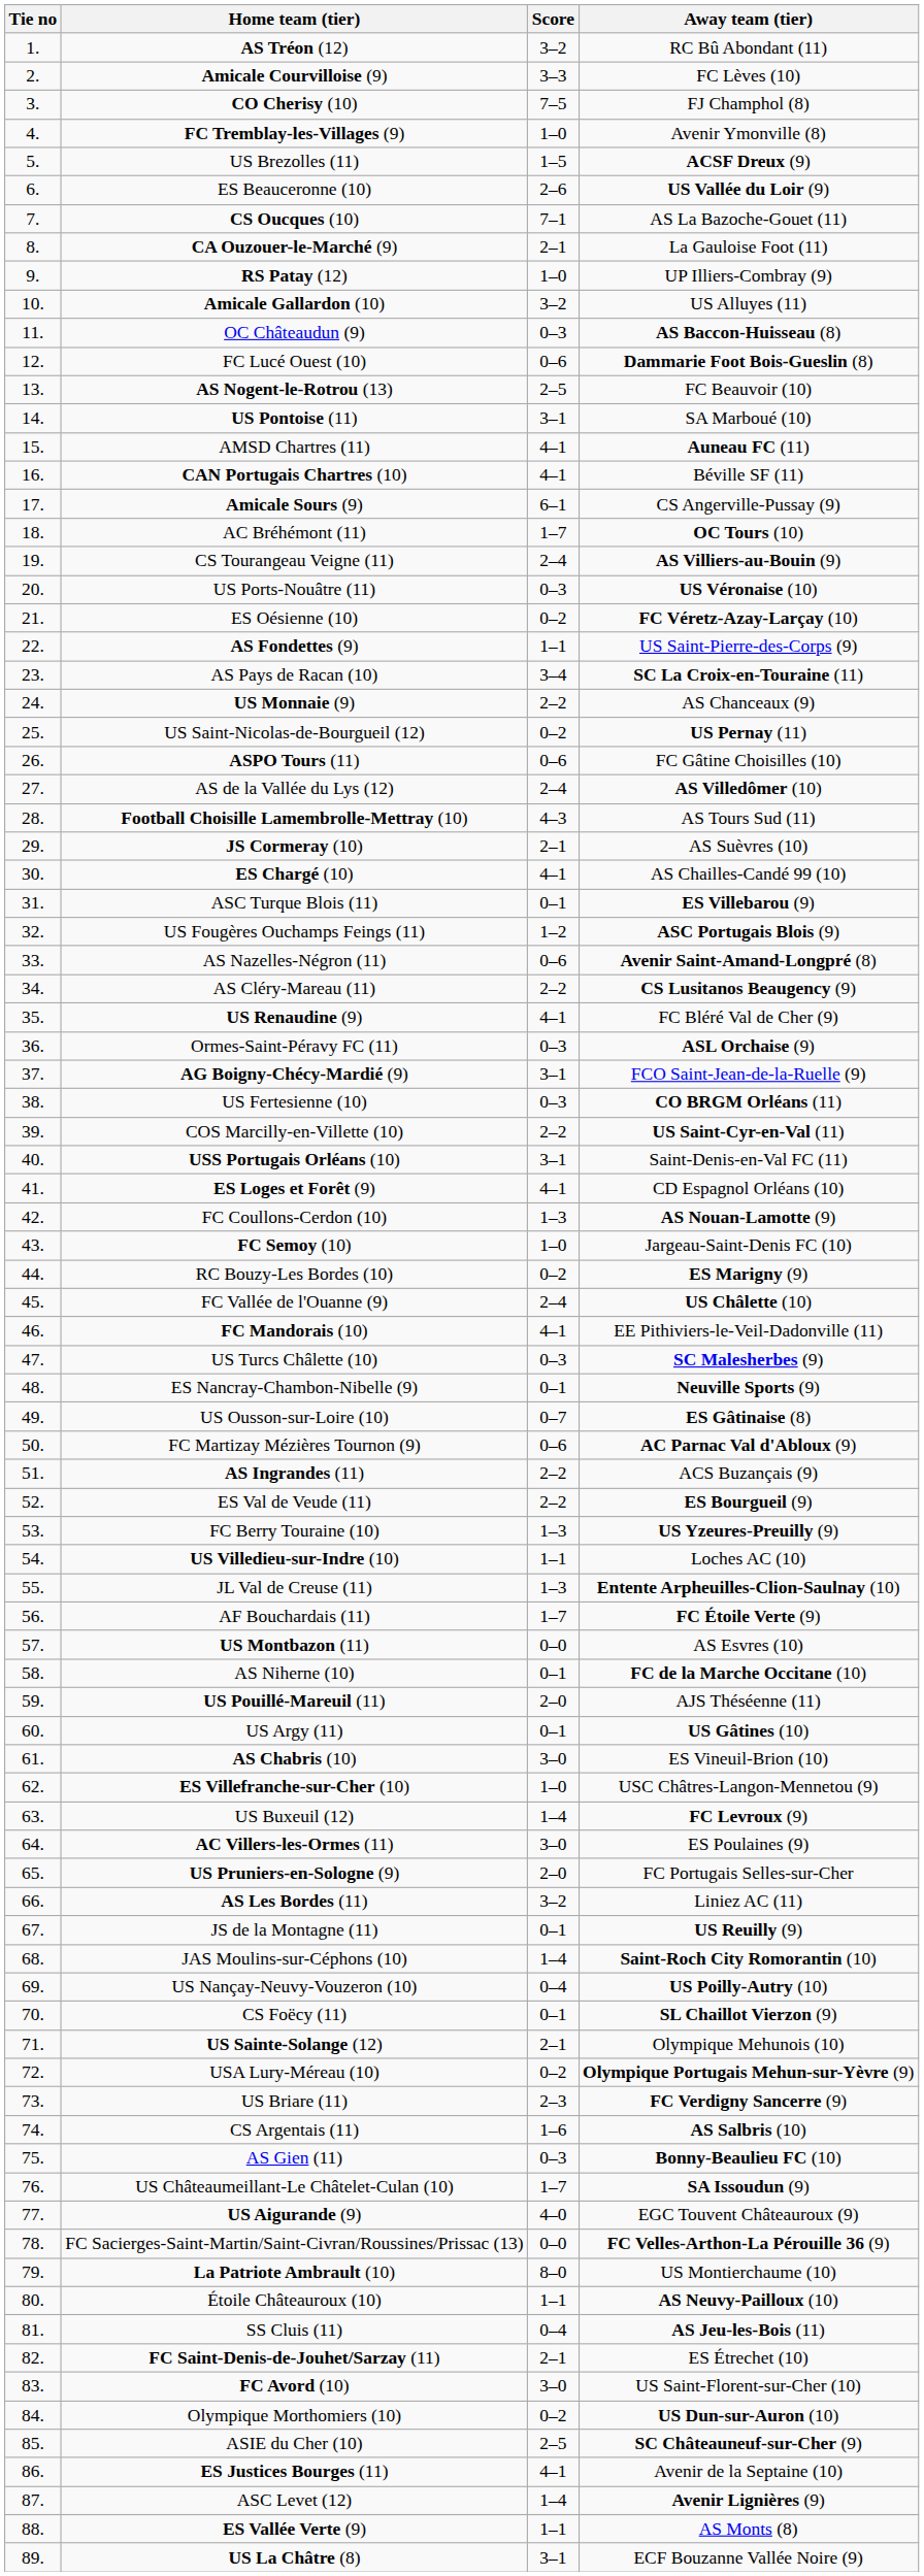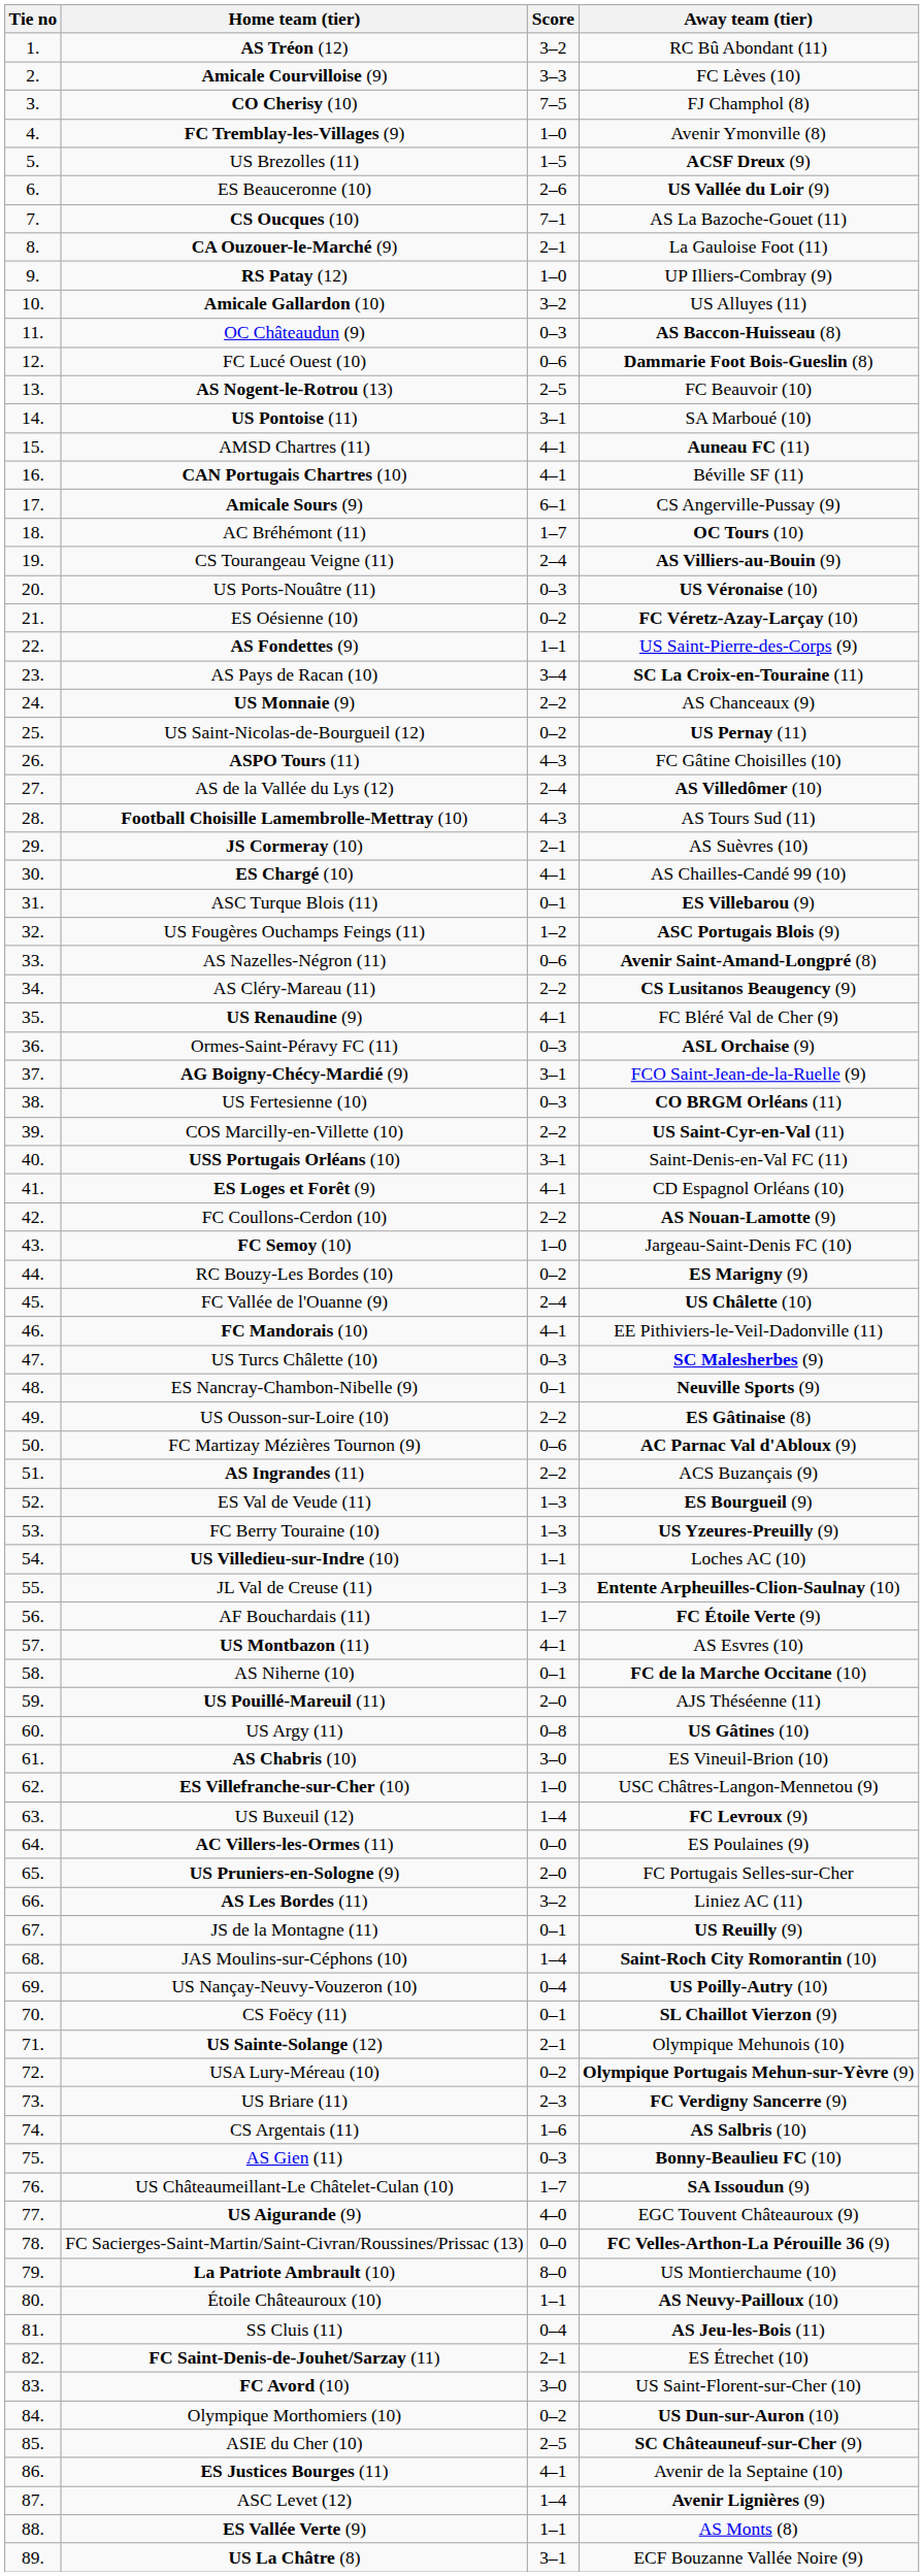 <table class="wikitable sortable" style="text-align: center">
 <tr>
 <th>Tie no</th>
 <th>Home team (tier)</th>
 <th>Score</th>
 <th>Away team (tier)</th>
 </tr>
 <tr>
 <td>1.</td>
 <td><strong>AS Tréon</strong> (12)</td>
 <td>3–2</td>
 <td>RC Bû Abondant (11)</td>
 </tr>
 <tr>
 <td>2.</td>
 <td><strong>Amicale Courvilloise</strong> (9)</td>
 <td>3–3 </td>
 <td>FC Lèves (10)</td>
 </tr>
 <tr>
 <td>3.</td>
 <td><strong>CO Cherisy</strong> (10)</td>
 <td>7–5</td>
 <td>FJ Champhol (8)</td>
 </tr>
 <tr>
 <td>4.</td>
 <td><strong>FC Tremblay-les-Villages</strong> (9)</td>
 <td>1–0</td>
 <td>Avenir Ymonville (8)</td>
 </tr>
 <tr>
 <td>5.</td>
 <td>US Brezolles (11)</td>
 <td>1–5</td>
 <td><strong>ACSF Dreux</strong> (9)</td>
 </tr>
 <tr>
 <td>6.</td>
 <td>ES Beauceronne (10)</td>
 <td>2–6</td>
 <td><strong>US Vallée du Loir</strong> (9)</td>
 </tr>
 <tr>
 <td>7.</td>
 <td><strong>CS Oucques</strong> (10)</td>
 <td>7–1</td>
 <td>AS La Bazoche-Gouet (11)</td>
 </tr>
 <tr>
 <td>8.</td>
 <td><strong>CA Ouzouer-le-Marché</strong> (9)</td>
 <td>2–1</td>
 <td>La Gauloise Foot (11)</td>
 </tr>
 <tr>
 <td>9.</td>
 <td><strong>RS Patay</strong> (12)</td>
 <td>1–0</td>
 <td>UP Illiers-Combray (9)</td>
 </tr>
 <tr>
 <td>10.</td>
 <td><strong>Amicale Gallardon</strong> (10)</td>
 <td>3–2</td>
 <td>US Alluyes (11)</td>
 </tr>
 <tr>
 <td>11.</td>
 <td><a href='#'>OC Châteaudun</a> (9)</td>
 <td>0–3</td>
 <td><strong>AS Baccon-Huisseau</strong> (8)</td>
 </tr>
 <tr>
 <td>12.</td>
 <td>FC Lucé Ouest (10)</td>
 <td>0–6</td>
 <td><strong>Dammarie Foot Bois-Gueslin</strong> (8)</td>
 </tr>
 <tr>
 <td>13.</td>
 <td><strong>AS Nogent-le-Rotrou</strong> (13)</td>
 <td>2–5</td>
 <td>FC Beauvoir (10)</td>
 </tr>
 <tr>
 <td>14.</td>
 <td><strong>US Pontoise</strong> (11)</td>
 <td>3–1</td>
 <td>SA Marboué (10)</td>
 </tr>
 <tr>
 <td>15.</td>
 <td>AMSD Chartres (11)</td>
 <td>4–1</td>
 <td><strong>Auneau FC</strong> (11)</td>
 </tr>
 <tr>
 <td>16.</td>
 <td><strong>CAN Portugais Chartres</strong> (10)</td>
 <td>4–1</td>
 <td>Béville SF (11)</td>
 </tr>
 <tr>
 <td>17.</td>
 <td><strong>Amicale Sours</strong> (9)</td>
 <td>6–1</td>
 <td>CS Angerville-Pussay (9)</td>
 </tr>
 <tr>
 <td>18.</td>
 <td>AC Bréhémont (11)</td>
 <td>1–7</td>
 <td><strong>OC Tours</strong> (10)</td>
 </tr>
 <tr>
 <td>19.</td>
 <td>CS Tourangeau Veigne (11)</td>
 <td>2–4</td>
 <td><strong>AS Villiers-au-Bouin</strong> (9)</td>
 </tr>
 <tr>
 <td>20.</td>
 <td>US Ports-Nouâtre (11)</td>
 <td>0–3</td>
 <td><strong>US Véronaise</strong> (10)</td>
 </tr>
 <tr>
 <td>21.</td>
 <td>ES Oésienne (10)</td>
 <td>0–2</td>
 <td><strong>FC Véretz-Azay-Larçay</strong> (10)</td>
 </tr>
 <tr>
 <td>22.</td>
 <td><strong>AS Fondettes</strong> (9)</td>
 <td>1–1 </td>
 <td><a href='#'>US Saint-Pierre-des-Corps</a> (9)</td>
 </tr>
 <tr>
 <td>23.</td>
 <td>AS Pays de Racan (10)</td>
 <td>3–4</td>
 <td><strong>SC La Croix-en-Touraine</strong> (11)</td>
 </tr>
 <tr>
 <td>24.</td>
 <td><strong>US Monnaie</strong> (9)</td>
 <td>2–2 </td>
 <td>AS Chanceaux (9)</td>
 </tr>
 <tr>
 <td>25.</td>
 <td>US Saint-Nicolas-de-Bourgueil (12)</td>
 <td>0–2</td>
 <td><strong>US Pernay</strong> (11)</td>
 </tr>
 <tr>
 <td>26.</td>
 <td><strong>ASPO Tours</strong> (11)</td>
-<td>0–6</td>
+<td>4–3</td>
 <td>FC Gâtine Choisilles (10)</td>
 </tr>
 <tr>
 <td>27.</td>
 <td>AS de la Vallée du Lys (12)</td>
 <td>2–4</td>
 <td><strong>AS Villedômer</strong> (10)</td>
 </tr>
 <tr>
 <td>28.</td>
 <td><strong>Football Choisille Lamembrolle-Mettray</strong> (10)</td>
 <td>4–3</td>
 <td>AS Tours Sud (11)</td>
 </tr>
 <tr>
 <td>29.</td>
 <td><strong>JS Cormeray</strong> (10)</td>
 <td>2–1</td>
 <td>AS Suèvres (10)</td>
 </tr>
 <tr>
 <td>30.</td>
 <td><strong>ES Chargé</strong> (10)</td>
 <td>4–1</td>
 <td>AS Chailles-Candé 99 (10)</td>
 </tr>
 <tr>
 <td>31.</td>
 <td>ASC Turque Blois (11)</td>
 <td>0–1</td>
 <td><strong>ES Villebarou</strong> (9)</td>
 </tr>
 <tr>
 <td>32.</td>
 <td>US Fougères Ouchamps Feings (11)</td>
 <td>1–2</td>
 <td><strong>ASC Portugais Blois</strong> (9)</td>
 </tr>
 <tr>
 <td>33.</td>
 <td>AS Nazelles-Négron (11)</td>
 <td>0–6</td>
 <td><strong>Avenir Saint-Amand-Longpré</strong> (8)</td>
 </tr>
 <tr>
 <td>34.</td>
 <td>AS Cléry-Mareau (11)</td>
 <td>2–2 </td>
 <td><strong>CS Lusitanos Beaugency</strong> (9)</td>
 </tr>
 <tr>
 <td>35.</td>
 <td><strong>US Renaudine</strong> (9)</td>
 <td>4–1</td>
 <td>FC Bléré Val de Cher (9)</td>
 </tr>
 <tr>
 <td>36.</td>
 <td>Ormes-Saint-Péravy FC (11)</td>
 <td>0–3</td>
 <td><strong>ASL Orchaise</strong> (9)</td>
 </tr>
 <tr>
 <td>37.</td>
 <td><strong>AG Boigny-Chécy-Mardié</strong> (9)</td>
 <td>3–1</td>
 <td><a href='#'>FCO Saint-Jean-de-la-Ruelle</a> (9)</td>
 </tr>
 <tr>
 <td>38.</td>
 <td>US Fertesienne (10)</td>
 <td>0–3</td>
 <td><strong>CO BRGM Orléans</strong> (11)</td>
 </tr>
 <tr>
 <td>39.</td>
 <td>COS Marcilly-en-Villette (10)</td>
 <td>2–2 </td>
 <td><strong>US Saint-Cyr-en-Val</strong> (11)</td>
 </tr>
 <tr>
 <td>40.</td>
 <td><strong>USS Portugais Orléans</strong> (10)</td>
 <td>3–1</td>
 <td>Saint-Denis-en-Val FC (11)</td>
 </tr>
 <tr>
 <td>41.</td>
 <td><strong>ES Loges et Forêt</strong> (9)</td>
 <td>4–1</td>
 <td>CD Espagnol Orléans (10)</td>
 </tr>
 <tr>
 <td>42.</td>
 <td>FC Coullons-Cerdon (10)</td>
-<td>1–3</td>
+<td>2–2 </td>
 <td><strong>AS Nouan-Lamotte</strong> (9)</td>
 </tr>
 <tr>
 <td>43.</td>
 <td><strong>FC Semoy</strong> (10)</td>
 <td>1–0</td>
 <td>Jargeau-Saint-Denis FC (10)</td>
 </tr>
 <tr>
 <td>44.</td>
 <td>RC Bouzy-Les Bordes (10)</td>
 <td>0–2</td>
 <td><strong>ES Marigny</strong> (9)</td>
 </tr>
 <tr>
 <td>45.</td>
 <td>FC Vallée de l'Ouanne (9)</td>
 <td>2–4</td>
 <td><strong>US Châlette</strong> (10)</td>
 </tr>
 <tr>
 <td>46.</td>
 <td><strong>FC Mandorais</strong> (10)</td>
 <td>4–1</td>
 <td>EE Pithiviers-le-Veil-Dadonville (11)</td>
 </tr>
 <tr>
 <td>47.</td>
 <td>US Turcs Châlette (10)</td>
 <td>0–3</td>
 <td><strong><a href='#'>SC Malesherbes</a></strong> (9)</td>
 </tr>
 <tr>
 <td>48.</td>
 <td>ES Nancray-Chambon-Nibelle (9)</td>
 <td>0–1</td>
 <td><strong>Neuville Sports</strong> (9)</td>
 </tr>
 <tr>
 <td>49.</td>
 <td>US Ousson-sur-Loire (10)</td>
-<td>0–7</td>
+<td>2–2 </td>
 <td><strong>ES Gâtinaise</strong> (8)</td>
 </tr>
 <tr>
 <td>50.</td>
 <td>FC Martizay Mézières Tournon (9)</td>
 <td>0–6</td>
 <td><strong>AC Parnac Val d'Abloux</strong> (9)</td>
 </tr>
 <tr>
 <td>51.</td>
 <td><strong>AS Ingrandes</strong> (11)</td>
 <td>2–2 </td>
 <td>ACS Buzançais (9)</td>
 </tr>
 <tr>
 <td>52.</td>
 <td>ES Val de Veude (11)</td>
-<td>2–2 </td>
+<td>1–3</td>
 <td><strong>ES Bourgueil</strong> (9)</td>
 </tr>
 <tr>
 <td>53.</td>
 <td>FC Berry Touraine (10)</td>
 <td>1–3</td>
 <td><strong>US Yzeures-Preuilly</strong> (9)</td>
 </tr>
 <tr>
 <td>54.</td>
 <td><strong>US Villedieu-sur-Indre</strong> (10)</td>
 <td>1–1 </td>
 <td>Loches AC (10)</td>
 </tr>
 <tr>
 <td>55.</td>
 <td>JL Val de Creuse (11)</td>
 <td>1–3</td>
 <td><strong>Entente Arpheuilles-Clion-Saulnay</strong> (10)</td>
 </tr>
 <tr>
 <td>56.</td>
 <td>AF Bouchardais (11)</td>
 <td>1–7</td>
 <td><strong>FC Étoile Verte</strong> (9)</td>
 </tr>
 <tr>
 <td>57.</td>
 <td><strong>US Montbazon</strong> (11)</td>
-<td>0–0 </td>
+<td>4–1</td>
 <td>AS Esvres (10)</td>
 </tr>
 <tr>
 <td>58.</td>
 <td>AS Niherne (10)</td>
 <td>0–1</td>
 <td><strong>FC de la Marche Occitane</strong> (10)</td>
 </tr>
 <tr>
 <td>59.</td>
 <td><strong>US Pouillé-Mareuil</strong> (11)</td>
 <td>2–0</td>
 <td>AJS Théséenne (11)</td>
 </tr>
 <tr>
 <td>60.</td>
 <td>US Argy (11)</td>
-<td>0–1</td>
+<td>0–8</td>
 <td><strong>US Gâtines</strong> (10)</td>
 </tr>
 <tr>
 <td>61.</td>
 <td><strong>AS Chabris</strong> (10)</td>
 <td>3–0</td>
 <td>ES Vineuil-Brion (10)</td>
 </tr>
 <tr>
 <td>62.</td>
 <td><strong>ES Villefranche-sur-Cher</strong> (10)</td>
 <td>1–0</td>
 <td>USC Châtres-Langon-Mennetou (9)</td>
 </tr>
 <tr>
 <td>63.</td>
 <td>US Buxeuil (12)</td>
 <td>1–4</td>
 <td><strong>FC Levroux</strong> (9)</td>
 </tr>
 <tr>
 <td>64.</td>
 <td><strong>AC Villers-les-Ormes</strong> (11)</td>
-<td>3–0</td>
+<td>0–0 </td>
 <td>ES Poulaines (9)</td>
 </tr>
 <tr>
 <td>65.</td>
 <td><strong>US Pruniers-en-Sologne</strong> (9)</td>
 <td>2–0</td>
 <td>FC Portugais Selles-sur-Cher</td>
 </tr>
 <tr>
 <td>66.</td>
 <td><strong>AS Les Bordes</strong> (11)</td>
 <td>3–2</td>
 <td>Liniez AC (11)</td>
 </tr>
 <tr>
 <td>67.</td>
 <td>JS de la Montagne (11)</td>
 <td>0–1</td>
 <td><strong>US Reuilly</strong> (9)</td>
 </tr>
 <tr>
 <td>68.</td>
 <td>JAS Moulins-sur-Céphons (10)</td>
 <td>1–4</td>
 <td><strong>Saint-Roch City Romorantin</strong> (10)</td>
 </tr>
 <tr>
 <td>69.</td>
 <td>US Nançay-Neuvy-Vouzeron (10)</td>
 <td>0–4</td>
 <td><strong>US Poilly-Autry</strong> (10)</td>
 </tr>
 <tr>
 <td>70.</td>
 <td>CS Foëcy (11)</td>
 <td>0–1</td>
 <td><strong>SL Chaillot Vierzon</strong> (9)</td>
 </tr>
 <tr>
 <td>71.</td>
 <td><strong>US Sainte-Solange</strong> (12)</td>
 <td>2–1</td>
 <td>Olympique Mehunois (10)</td>
 </tr>
 <tr>
 <td>72.</td>
 <td>USA Lury-Méreau (10)</td>
 <td>0–2</td>
 <td><strong>Olympique Portugais Mehun-sur-Yèvre</strong> (9)</td>
 </tr>
 <tr>
 <td>73.</td>
 <td>US Briare (11)</td>
 <td>2–3</td>
 <td><strong>FC Verdigny Sancerre</strong> (9)</td>
 </tr>
 <tr>
 <td>74.</td>
 <td>CS Argentais (11)</td>
 <td>1–6</td>
 <td><strong>AS Salbris</strong> (10)</td>
 </tr>
 <tr>
 <td>75.</td>
 <td><a href='#'>AS Gien</a> (11)</td>
 <td>0–3</td>
 <td><strong>Bonny-Beaulieu FC</strong> (10)</td>
 </tr>
 <tr>
 <td>76.</td>
 <td>US Châteaumeillant-Le Châtelet-Culan (10)</td>
 <td>1–7</td>
 <td><strong>SA Issoudun</strong> (9)</td>
 </tr>
 <tr>
 <td>77.</td>
 <td><strong>US Aigurande</strong> (9)</td>
 <td>4–0</td>
 <td>EGC Touvent Châteauroux (9)</td>
 </tr>
 <tr>
 <td>78.</td>
 <td>FC Sacierges-Saint-Martin/Saint-Civran/Roussines/Prissac (13)</td>
 <td>0–0 </td>
 <td><strong>FC Velles-Arthon-La Pérouille 36</strong> (9)</td>
 </tr>
 <tr>
 <td>79.</td>
 <td><strong>La Patriote Ambrault</strong> (10)</td>
 <td>8–0</td>
 <td>US Montierchaume (10)</td>
 </tr>
 <tr>
 <td>80.</td>
 <td>Étoile Châteauroux (10)</td>
 <td>1–1 </td>
 <td><strong>AS Neuvy-Pailloux</strong> (10)</td>
 </tr>
 <tr>
 <td>81.</td>
 <td>SS Cluis (11)</td>
 <td>0–4</td>
 <td><strong>AS Jeu-les-Bois</strong> (11)</td>
 </tr>
 <tr>
 <td>82.</td>
 <td><strong>FC Saint-Denis-de-Jouhet/Sarzay</strong> (11)</td>
 <td>2–1</td>
 <td>ES Étrechet (10)</td>
 </tr>
 <tr>
 <td>83.</td>
 <td><strong>FC Avord</strong> (10)</td>
 <td>3–0</td>
 <td>US Saint-Florent-sur-Cher (10)</td>
 </tr>
 <tr>
 <td>84.</td>
 <td>Olympique Morthomiers (10)</td>
 <td>0–2</td>
 <td><strong>US Dun-sur-Auron</strong> (10)</td>
 </tr>
 <tr>
 <td>85.</td>
 <td>ASIE du Cher (10)</td>
 <td>2–5</td>
 <td><strong>SC Châteauneuf-sur-Cher</strong> (9)</td>
 </tr>
 <tr>
 <td>86.</td>
 <td><strong>ES Justices Bourges</strong> (11)</td>
 <td>4–1</td>
 <td>Avenir de la Septaine (10)</td>
 </tr>
 <tr>
 <td>87.</td>
 <td>ASC Levet (12)</td>
 <td>1–4</td>
 <td><strong>Avenir Lignières</strong> (9)</td>
 </tr>
 <tr>
 <td>88.</td>
 <td><strong>ES Vallée Verte</strong> (9)</td>
 <td>1–1 </td>
 <td><a href='#'>AS Monts</a> (8)</td>
 </tr>
 <tr>
 <td>89.</td>
 <td><strong>US La Châtre</strong> (8)</td>
 <td>3–1</td>
 <td>ECF Bouzanne Vallée Noire (9)</td>
 </tr>
 </table>
